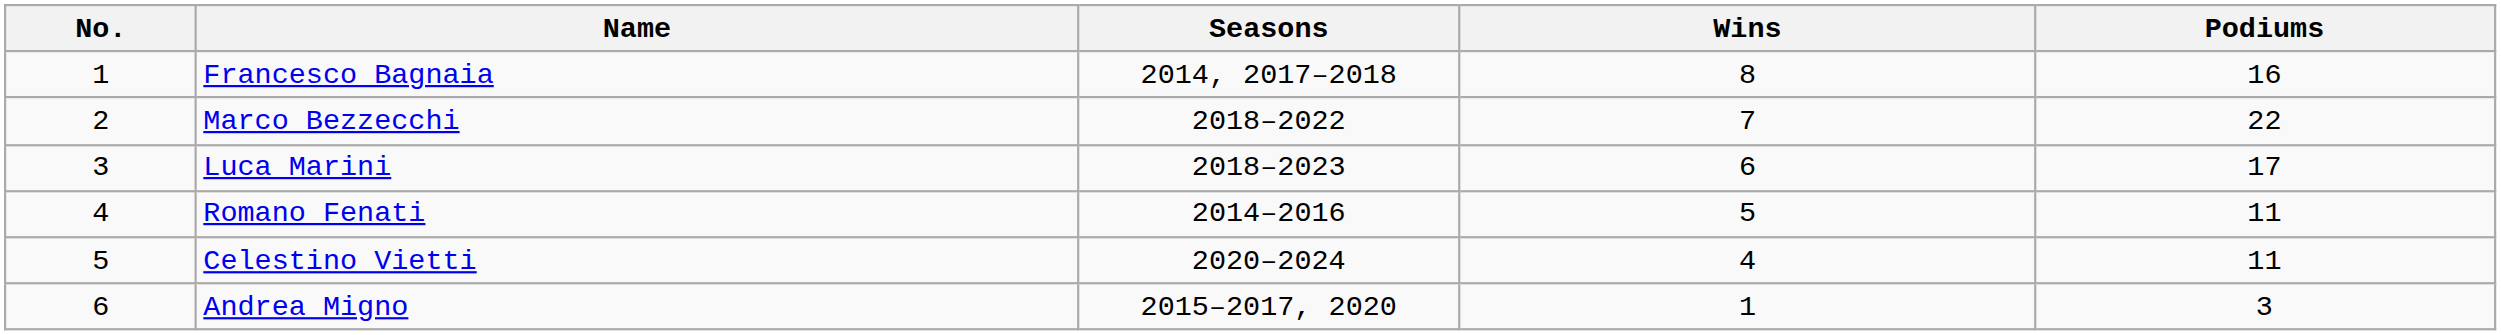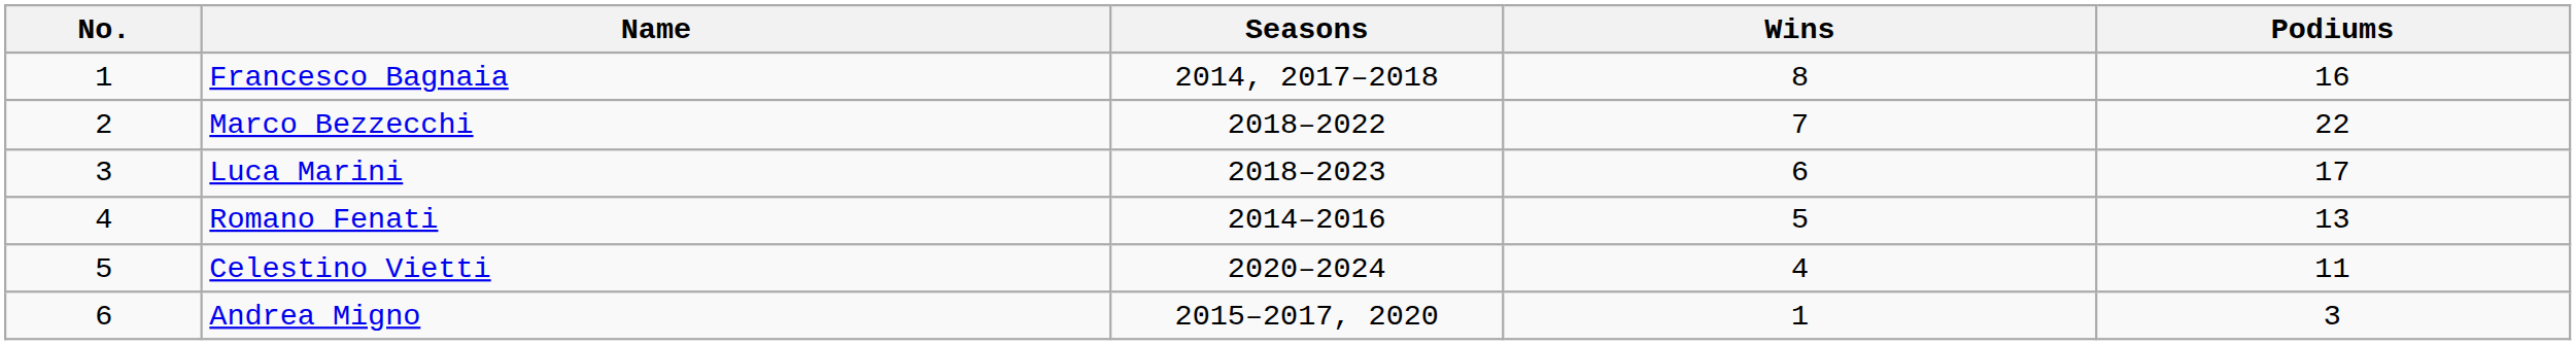 <table class="wikitable sortable" width="90%" style="font-size:100%; text-align: center;">
 <tr>
 <th width="5%">No.</th>
 <th width="23%">Name</th>
 <th width="10%">Seasons</th>
 <th width="15%">Wins</th>
 <th width="12%">Podiums</th>
 </tr>
 <tr>
 <td>1</td>
 <td style="text-align:left;"> <a href='#'>Francesco Bagnaia</a></td>
 <td>2014, 2017–2018</td>
 <td>8</td>
 <td>16</td>
 </tr>
 <tr>
 <td>2</td>
 <td style="text-align:left;"> <a href='#'>Marco Bezzecchi</a></td>
 <td>2018–2022</td>
 <td>7</td>
 <td>22</td>
 </tr>
 <tr>
 <td>3</td>
 <td style="text-align:left;"> <a href='#'>Luca Marini</a></td>
 <td>2018–2023</td>
 <td>6</td>
 <td>17</td>
 </tr>
 <tr>
 <td>4</td>
 <td style="text-align:left;"> <a href='#'>Romano Fenati</a></td>
 <td>2014–2016</td>
 <td>5</td>
-<td>11</td>
+<td>13</td>
 </tr>
 <tr>
 <td>5</td>
 <td style="text-align:left;"> <a href='#'>Celestino Vietti</a></td>
 <td>2020–2024</td>
 <td>4</td>
 <td>11</td>
 </tr>
 <tr>
 <td>6</td>
 <td style="text-align:left;"> <a href='#'>Andrea Migno</a></td>
 <td>2015–2017, 2020</td>
 <td>1</td>
 <td>3</td>
 </tr>
 </table>
